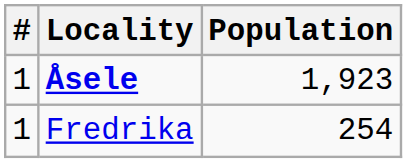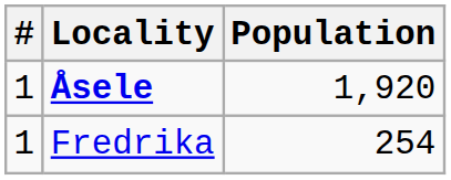 <table class="wikitable">
 <tr>
 <th>#</th>
 <th>Locality</th>
 <th>Population</th>
 </tr>
 <tr>
 <td>1</td>
 <td><strong><a href='#'>Åsele</a></strong></td>
-<td align="right">1,923</td>
+<td align="right">1,920</td>
 </tr>
 <tr>
 <td>1</td>
 <td><a href='#'>Fredrika</a></td>
 <td align="right">254</td>
 </tr>
 </table>
